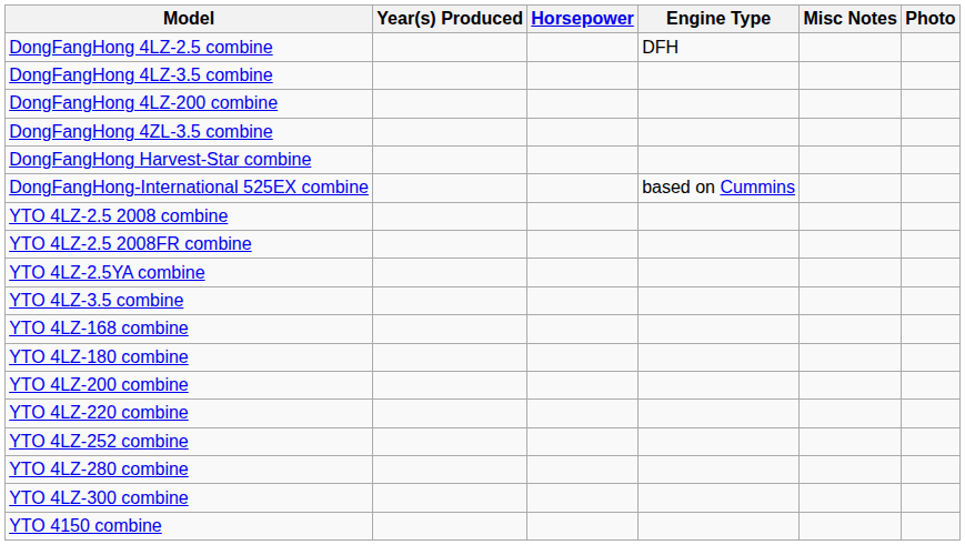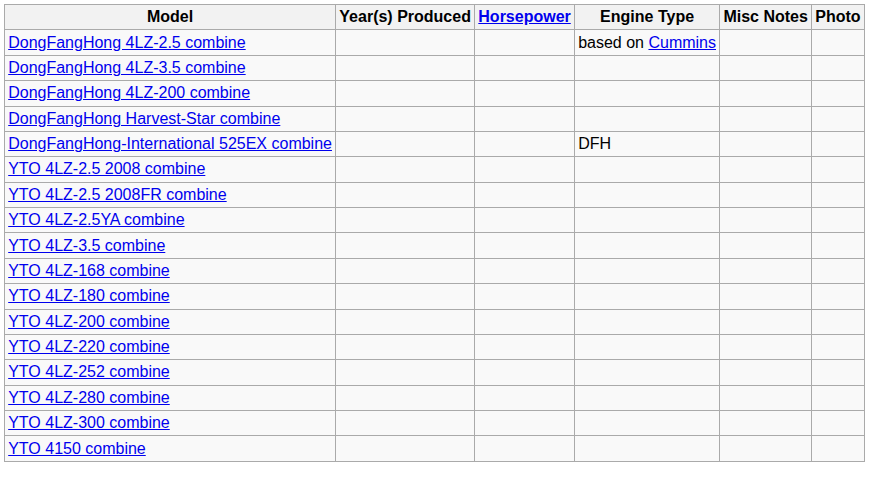 <table class="wikitable sortable collapsible ">
 <tr>
 <th>Model</th>
 <th>Year(s) Produced</th>
 <th><a href='#'>Horsepower</a></th>
 <th>Engine Type</th>
 <th>Misc Notes</th>
 <th>Photo</th>
 </tr>
 <tr>
 <td><a href='#'>DongFangHong 4LZ-2.5 combine</a></td>
 <td></td>
 <td></td>
-<td>DFH</td>
+<td>based on <a href='#'>Cummins</a></td>
 <td></td>
 <td></td>
 </tr>
 <tr>
 <td><a href='#'>DongFangHong 4LZ-3.5 combine</a></td>
 <td></td>
 <td></td>
 <td></td>
 <td></td>
 <td></td>
 </tr>
 <tr>
 <td><a href='#'>DongFangHong 4LZ-200 combine</a></td>
 <td></td>
 <td></td>
 <td></td>
 <td></td>
 <td></td>
 </tr>
 <tr>
-<td><a href='#'>DongFangHong 4ZL-3.5 combine</a></td>
-<td></td>
-<td></td>
-<td></td>
-<td></td>
-<td></td>
-</tr>
-<tr>
 <td><a href='#'>DongFangHong Harvest-Star combine</a></td>
 <td></td>
 <td></td>
 <td></td>
 <td></td>
 <td></td>
 </tr>
 <tr>
 <td><a href='#'>DongFangHong-International 525EX combine</a></td>
 <td></td>
 <td></td>
-<td>based on <a href='#'>Cummins</a></td>
+<td>DFH</td>
 <td></td>
 <td></td>
 </tr>
 <tr>
 <td><a href='#'>YTO 4LZ-2.5 2008 combine</a></td>
 <td></td>
 <td></td>
 <td></td>
 <td></td>
 <td></td>
 </tr>
 <tr>
 <td><a href='#'>YTO 4LZ-2.5 2008FR combine</a></td>
 <td></td>
 <td></td>
 <td></td>
 <td></td>
 <td></td>
 </tr>
 <tr>
 <td><a href='#'>YTO 4LZ-2.5YA combine</a></td>
 <td></td>
 <td></td>
 <td></td>
 <td></td>
 <td></td>
 </tr>
 <tr>
 <td><a href='#'>YTO 4LZ-3.5 combine</a></td>
 <td></td>
 <td></td>
 <td></td>
 <td></td>
 <td></td>
 </tr>
 <tr>
 <td><a href='#'>YTO 4LZ-168 combine</a></td>
 <td></td>
 <td></td>
 <td></td>
 <td></td>
 <td></td>
 </tr>
 <tr>
 <td><a href='#'>YTO 4LZ-180 combine</a></td>
 <td></td>
 <td></td>
 <td></td>
 <td></td>
 <td></td>
 </tr>
 <tr>
 <td><a href='#'>YTO 4LZ-200 combine</a></td>
 <td></td>
 <td></td>
 <td></td>
 <td></td>
 <td></td>
 </tr>
 <tr>
 <td><a href='#'>YTO 4LZ-220 combine</a></td>
 <td></td>
 <td></td>
 <td></td>
 <td></td>
 <td></td>
 </tr>
 <tr>
 <td><a href='#'>YTO 4LZ-252 combine</a></td>
 <td></td>
 <td></td>
 <td></td>
 <td></td>
 <td></td>
 </tr>
 <tr>
 <td><a href='#'>YTO 4LZ-280 combine</a></td>
 <td></td>
 <td></td>
 <td></td>
 <td></td>
 <td></td>
 </tr>
 <tr>
 <td><a href='#'>YTO 4LZ-300 combine</a></td>
 <td></td>
 <td></td>
 <td></td>
 <td></td>
 <td></td>
 </tr>
 <tr>
 <td><a href='#'>YTO 4150 combine</a></td>
 <td></td>
 <td></td>
 <td></td>
 <td></td>
 <td></td>
 </tr>
 </table>
